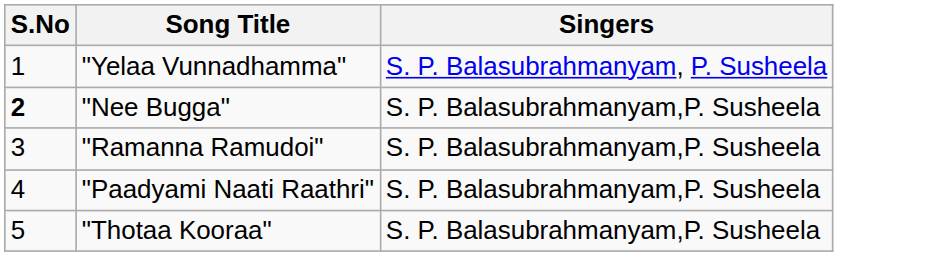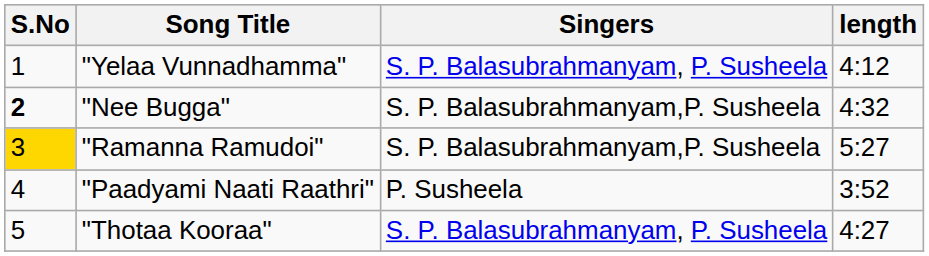 <table class="wikitable">
 <tr>
 <th>S.No</th>
 <th>Song Title</th>
 <th>Singers</th>
+<th>length</th>
 </tr>
 <tr>
 <td>1</td>
 <td>"Yelaa Vunnadhamma"</td>
 <td><a href='#'>S. P. Balasubrahmanyam</a>, <a href='#'>P. Susheela</a></td>
+<td>4:12</td>
 </tr>
 <tr>
 <td><strong>2</strong></td>
 <td>"Nee Bugga"</td>
 <td>S. P. Balasubrahmanyam,P. Susheela</td>
+<td>4:32</td>
 </tr>
 <tr>
-<td>3</td>
+<td style="background: gold;">3</td>
 <td>"Ramanna Ramudoi"</td>
 <td>S. P. Balasubrahmanyam,P. Susheela</td>
+<td>5:27</td>
 </tr>
 <tr>
 <td>4</td>
 <td>"Paadyami Naati Raathri"</td>
-<td>S. P. Balasubrahmanyam,P. Susheela</td>
+<td>P. Susheela</td>
+<td>3:52</td>
 </tr>
 <tr>
 <td>5</td>
 <td>"Thotaa Kooraa"</td>
-<td>S. P. Balasubrahmanyam,P. Susheela</td>
+<td><a href='#'>S. P. Balasubrahmanyam</a>, <a href='#'>P. Susheela</a></td>
+<td>4:27</td>
 </tr>
 </table>
